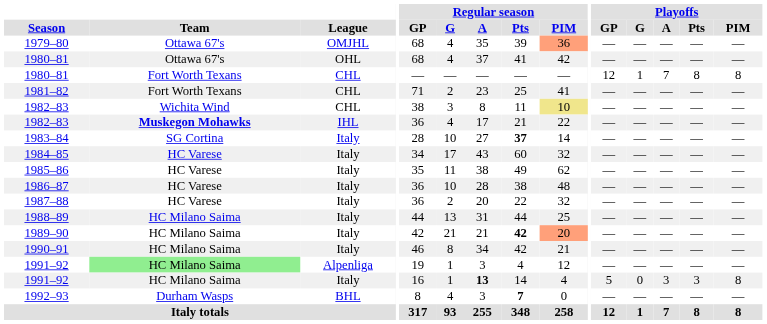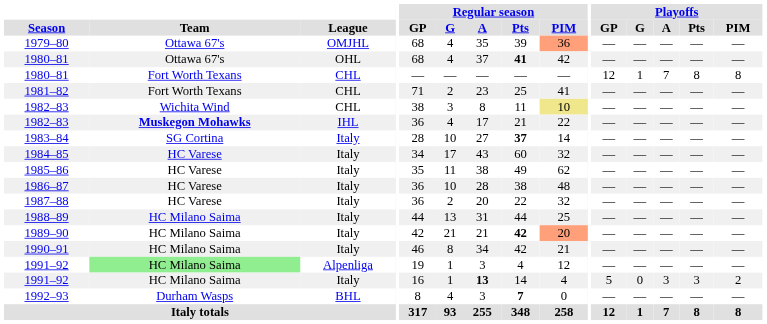 <table border="0" cellpadding="1" cellspacing="0" style="text-align:center; width:60em">
 <tr bgcolor="#e0e0e0">
 <th colspan="3" bgcolor="#ffffff"></th>
 <th rowspan="99" bgcolor="#ffffff"></th>
 <th colspan="5"><a href='#'>Regular season</a></th>
 <th rowspan="99" bgcolor="#ffffff"></th>
 <th colspan="5"><a href='#'>Playoffs</a></th>
 </tr>
 <tr bgcolor="#e0e0e0">
 <th><a href='#'>Season</a></th>
 <th>Team</th>
 <th>League</th>
 <th>GP</th>
 <th><a href='#'>G</a></th>
 <th><a href='#'>A</a></th>
 <th><a href='#'>Pts</a></th>
 <th><a href='#'>PIM</a></th>
 <th>GP</th>
 <th>G</th>
 <th>A</th>
 <th>Pts</th>
 <th>PIM</th>
 </tr>
 <tr>
 <td><a href='#'>1979–80</a></td>
 <td><a href='#'>Ottawa 67's</a></td>
 <td><a href='#'>OMJHL</a></td>
 <td>68</td>
 <td>4</td>
 <td>35</td>
 <td>39</td>
 <td style="background: lightsalmon;">36</td>
 <td>—</td>
 <td>—</td>
 <td>—</td>
 <td>—</td>
 <td>—</td>
 </tr>
 <tr bgcolor="#f0f0f0">
 <td><a href='#'>1980–81</a></td>
 <td>Ottawa 67's</td>
 <td>OHL</td>
 <td>68</td>
 <td>4</td>
 <td>37</td>
-<td>41</td>
+<td><strong>41</strong></td>
 <td>42</td>
 <td>—</td>
 <td>—</td>
 <td>—</td>
 <td>—</td>
 <td>—</td>
 </tr>
 <tr>
 <td><a href='#'>1980–81</a></td>
 <td><a href='#'>Fort Worth Texans</a></td>
 <td><a href='#'>CHL</a></td>
 <td>—</td>
 <td>—</td>
 <td>—</td>
 <td>—</td>
 <td>—</td>
 <td>12</td>
 <td>1</td>
 <td>7</td>
 <td>8</td>
 <td>8</td>
 </tr>
 <tr bgcolor="#f0f0f0">
 <td><a href='#'>1981–82</a></td>
 <td>Fort Worth Texans</td>
 <td>CHL</td>
 <td>71</td>
 <td>2</td>
 <td>23</td>
 <td>25</td>
 <td>41</td>
 <td>—</td>
 <td>—</td>
 <td>—</td>
 <td>—</td>
 <td>—</td>
 </tr>
 <tr>
 <td><a href='#'>1982–83</a></td>
 <td><a href='#'>Wichita Wind</a></td>
 <td>CHL</td>
 <td>38</td>
 <td>3</td>
 <td>8</td>
 <td>11</td>
 <td style="background: khaki;">10</td>
 <td>—</td>
 <td>—</td>
 <td>—</td>
 <td>—</td>
 <td>—</td>
 </tr>
 <tr bgcolor="#f0f0f0">
 <td><a href='#'>1982–83</a></td>
 <td><strong><a href='#'>Muskegon Mohawks</a></strong></td>
 <td><a href='#'>IHL</a></td>
 <td>36</td>
 <td>4</td>
 <td>17</td>
 <td>21</td>
 <td>22</td>
 <td>—</td>
 <td>—</td>
 <td>—</td>
 <td>—</td>
 <td>—</td>
 </tr>
 <tr>
 <td><a href='#'>1983–84</a></td>
 <td><a href='#'>SG Cortina</a></td>
 <td><a href='#'>Italy</a></td>
 <td>28</td>
 <td>10</td>
 <td>27</td>
 <td><strong>37</strong></td>
 <td>14</td>
 <td>—</td>
 <td>—</td>
 <td>—</td>
 <td>—</td>
 <td>—</td>
 </tr>
 <tr bgcolor="#f0f0f0">
 <td><a href='#'>1984–85</a></td>
 <td><a href='#'>HC Varese</a></td>
 <td>Italy</td>
 <td>34</td>
 <td>17</td>
 <td>43</td>
 <td>60</td>
 <td>32</td>
 <td>—</td>
 <td>—</td>
 <td>—</td>
 <td>—</td>
 <td>—</td>
 </tr>
 <tr>
 <td><a href='#'>1985–86</a></td>
 <td>HC Varese</td>
 <td>Italy</td>
 <td>35</td>
 <td>11</td>
 <td>38</td>
 <td>49</td>
 <td>62</td>
 <td>—</td>
 <td>—</td>
 <td>—</td>
 <td>—</td>
 <td>—</td>
 </tr>
 <tr bgcolor="#f0f0f0">
 <td><a href='#'>1986–87</a></td>
 <td>HC Varese</td>
 <td>Italy</td>
 <td>36</td>
 <td>10</td>
 <td>28</td>
 <td>38</td>
 <td>48</td>
 <td>—</td>
 <td>—</td>
 <td>—</td>
 <td>—</td>
 <td>—</td>
 </tr>
 <tr>
 <td><a href='#'>1987–88</a></td>
 <td>HC Varese</td>
 <td>Italy</td>
 <td>36</td>
 <td>2</td>
 <td>20</td>
 <td>22</td>
 <td>32</td>
 <td>—</td>
 <td>—</td>
 <td>—</td>
 <td>—</td>
 <td>—</td>
 </tr>
 <tr bgcolor="#f0f0f0">
 <td><a href='#'>1988–89</a></td>
 <td><a href='#'>HC Milano Saima</a></td>
 <td>Italy</td>
 <td>44</td>
 <td>13</td>
 <td>31</td>
 <td>44</td>
 <td>25</td>
 <td>—</td>
 <td>—</td>
 <td>—</td>
 <td>—</td>
 <td>—</td>
 </tr>
 <tr>
 <td><a href='#'>1989–90</a></td>
 <td>HC Milano Saima</td>
 <td>Italy</td>
 <td>42</td>
 <td>21</td>
 <td>21</td>
 <td><strong>42</strong></td>
 <td style="background: lightsalmon;">20</td>
 <td>—</td>
 <td>—</td>
 <td>—</td>
 <td>—</td>
 <td>—</td>
 </tr>
 <tr bgcolor="#f0f0f0">
 <td><a href='#'>1990–91</a></td>
 <td>HC Milano Saima</td>
 <td>Italy</td>
 <td>46</td>
 <td>8</td>
 <td>34</td>
 <td>42</td>
 <td>21</td>
 <td>—</td>
 <td>—</td>
 <td>—</td>
 <td>—</td>
 <td>—</td>
 </tr>
 <tr>
 <td><a href='#'>1991–92</a></td>
 <td style="background: lightgreen;">HC Milano Saima</td>
 <td><a href='#'>Alpenliga</a></td>
 <td>19</td>
 <td>1</td>
 <td>3</td>
 <td>4</td>
 <td>12</td>
 <td>—</td>
 <td>—</td>
 <td>—</td>
 <td>—</td>
 <td>—</td>
 </tr>
 <tr bgcolor="#f0f0f0">
 <td><a href='#'>1991–92</a></td>
 <td>HC Milano Saima</td>
 <td>Italy</td>
 <td>16</td>
 <td>1</td>
 <td><strong>13</strong></td>
 <td>14</td>
 <td>4</td>
 <td>5</td>
 <td>0</td>
 <td>3</td>
 <td>3</td>
-<td>8</td>
+<td>2</td>
 </tr>
 <tr>
 <td><a href='#'>1992–93</a></td>
 <td><a href='#'>Durham Wasps</a></td>
 <td><a href='#'>BHL</a></td>
 <td>8</td>
 <td>4</td>
 <td>3</td>
 <td><strong>7</strong></td>
 <td>0</td>
 <td>—</td>
 <td>—</td>
 <td>—</td>
 <td>—</td>
 <td>—</td>
 </tr>
 <tr>
 </tr>
 <tr ALIGN="center" bgcolor="#e0e0e0">
 <th colspan="3">Italy totals</th>
 <th ALIGN="center">317</th>
 <th ALIGN="center">93</th>
 <th ALIGN="center">255</th>
 <th ALIGN="center">348</th>
 <th ALIGN="center">258</th>
 <th ALIGN="center">12</th>
 <th ALIGN="center">1</th>
 <th ALIGN="center">7</th>
 <th ALIGN="center">8</th>
 <th ALIGN="center">8</th>
 </tr>
 </table>
